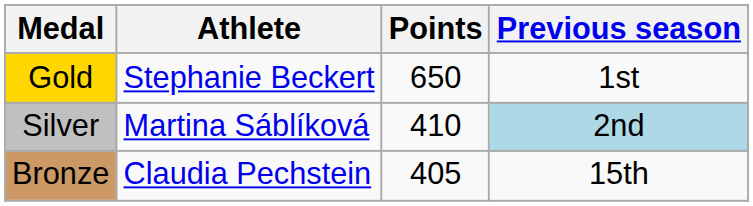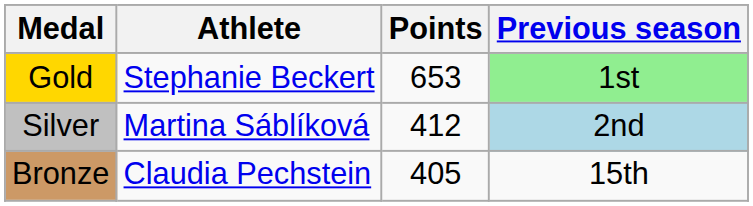 <table class="wikitable">
 <tr>
 <th><strong>Medal</strong></th>
 <th><strong>Athlete</strong></th>
 <th><strong>Points</strong></th>
 <th><strong><a href='#'>Previous season</a></strong></th>
 </tr>
 <tr align="center">
 <td bgcolor="gold">Gold</td>
 <td align="left"> <a href='#'>Stephanie Beckert</a></td>
-<td>650</td>
-<td>1st</td>
+<td>653</td>
+<td style="background: lightgreen;">1st</td>
 </tr>
 <tr align="center">
 <td bgcolor="silver">Silver</td>
 <td align="left"> <a href='#'>Martina Sáblíková</a></td>
-<td>410</td>
+<td>412</td>
 <td style="background: lightblue;">2nd</td>
 </tr>
 <tr align="center">
 <td bgcolor="CC9966">Bronze</td>
 <td align="left"> <a href='#'>Claudia Pechstein</a></td>
 <td>405</td>
 <td>15th</td>
 </tr>
 </table>
